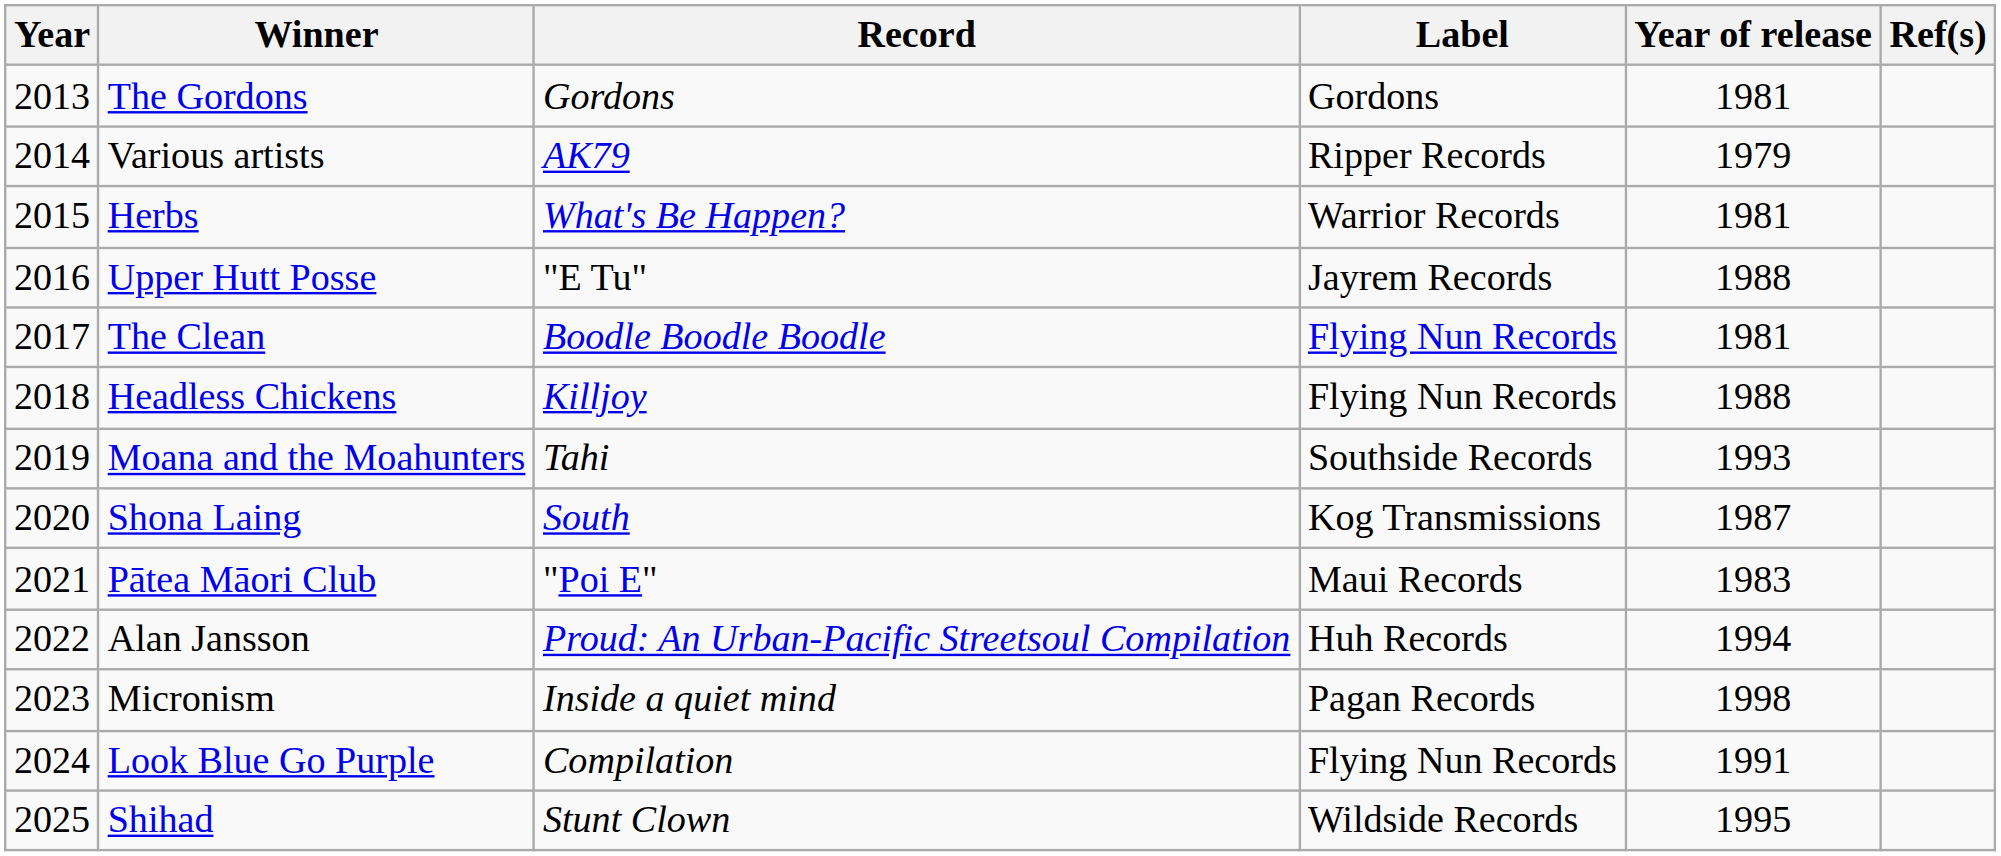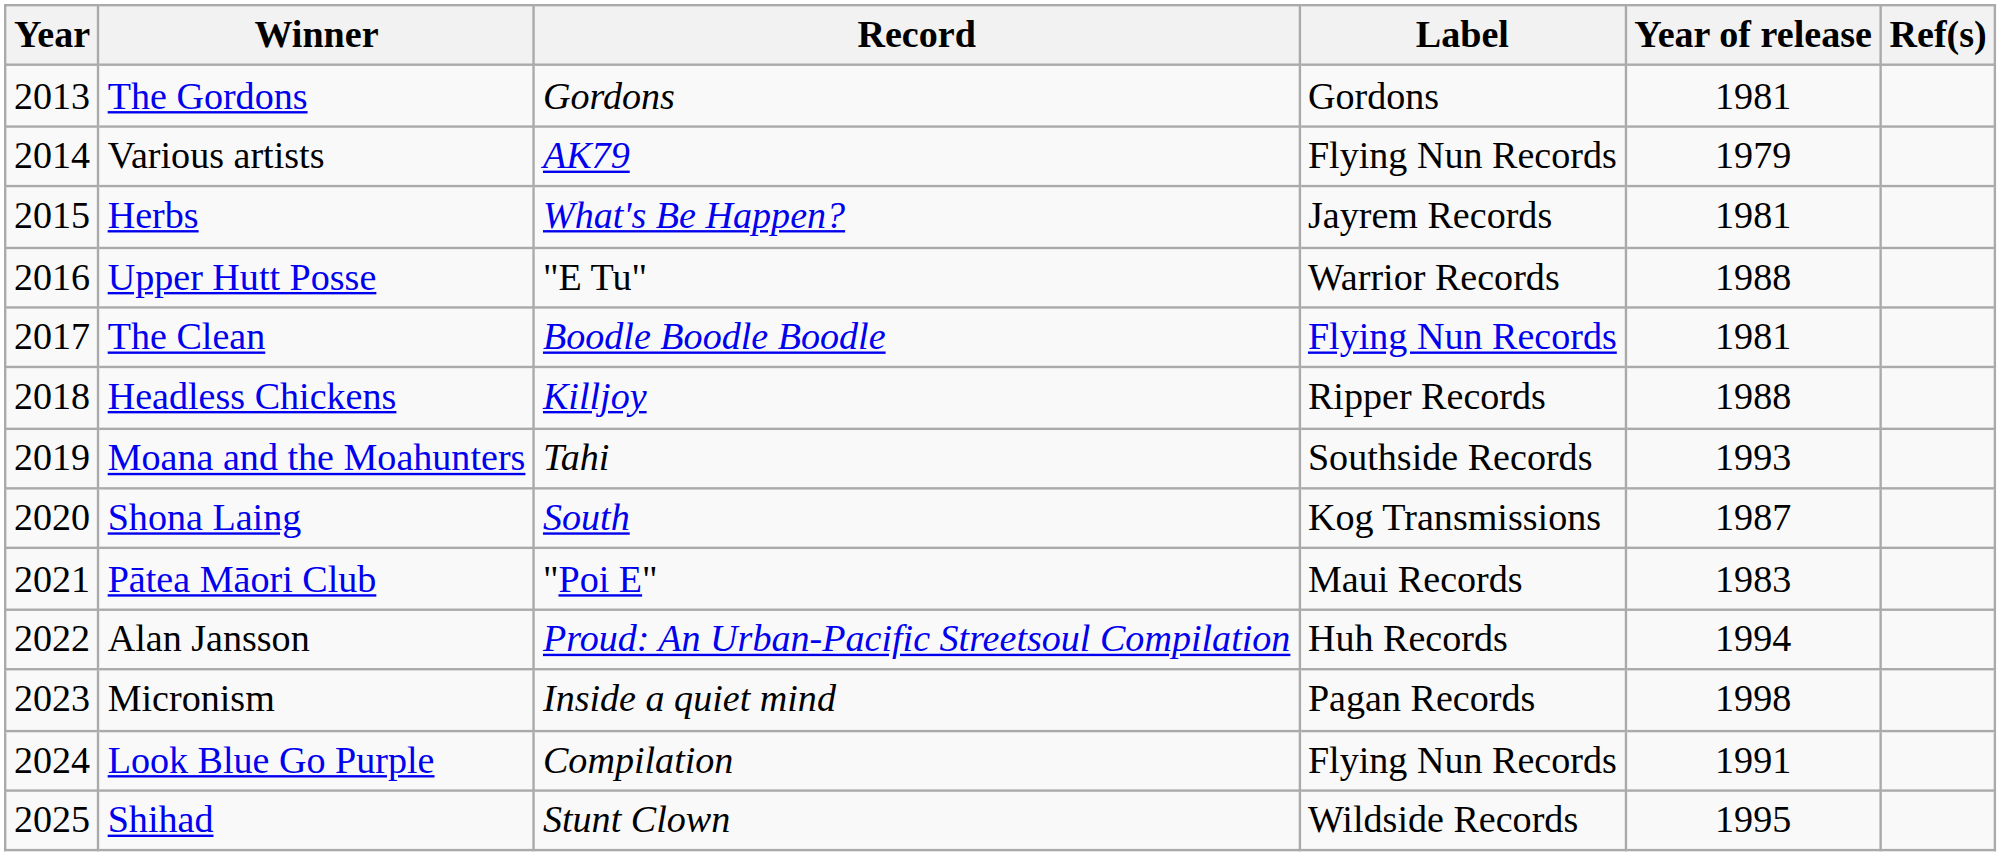 <table class="wikitable">
 <tr>
 <th>Year</th>
 <th>Winner</th>
 <th>Record</th>
 <th>Label</th>
 <th>Year of release</th>
 <th class="unsortable">Ref(s)</th>
 </tr>
 <tr>
 <td align="center">2013</td>
 <td><a href='#'>The Gordons</a></td>
 <td><em>Gordons</em></td>
 <td>Gordons</td>
 <td align="center">1981</td>
 <td align="center"></td>
 </tr>
 <tr>
 <td align="center">2014</td>
 <td>Various artists</td>
 <td><em><a href='#'>AK79</a></em></td>
-<td>Ripper Records</td>
+<td>Flying Nun Records</td>
 <td align="center">1979</td>
 <td align="center"></td>
 </tr>
 <tr>
 <td align="center">2015</td>
 <td><a href='#'>Herbs</a></td>
 <td><em><a href='#'>What's Be Happen?</a></em></td>
-<td>Warrior Records</td>
+<td>Jayrem Records</td>
 <td align="center">1981</td>
 <td align="center"></td>
 </tr>
 <tr>
 <td align="center">2016</td>
 <td><a href='#'>Upper Hutt Posse</a></td>
 <td>"E Tu" </td>
-<td>Jayrem Records</td>
+<td>Warrior Records</td>
 <td align="center">1988</td>
 <td align="center"></td>
 </tr>
 <tr>
 <td align="center">2017</td>
 <td><a href='#'>The Clean</a></td>
 <td><em><a href='#'>Boodle Boodle Boodle</a></em> </td>
 <td><a href='#'>Flying Nun Records</a></td>
 <td align="center">1981</td>
 <td align="center"></td>
 </tr>
 <tr>
 <td align="center">2018</td>
 <td><a href='#'>Headless Chickens</a></td>
 <td><em><a href='#'>Killjoy</a></em></td>
-<td>Flying Nun Records</td>
+<td>Ripper Records</td>
 <td align="center">1988</td>
 <td align="center"></td>
 </tr>
 <tr>
 <td align="center">2019</td>
 <td><a href='#'>Moana and the Moahunters</a></td>
 <td><em>Tahi</em></td>
 <td>Southside Records</td>
 <td align="center">1993</td>
 <td align="center"></td>
 </tr>
 <tr>
 <td align="center">2020</td>
 <td><a href='#'>Shona Laing</a></td>
 <td><em><a href='#'>South</a></em></td>
 <td>Kog Transmissions</td>
 <td align="center">1987</td>
 <td align="center"></td>
 </tr>
 <tr>
 <td align="center">2021</td>
 <td><a href='#'>Pātea Māori Club</a></td>
 <td>"<a href='#'>Poi E</a>" </td>
 <td>Maui Records</td>
 <td align="center">1983</td>
 <td align="center"></td>
 </tr>
 <tr>
 <td align="center">2022</td>
 <td>Alan Jansson</td>
 <td><em><a href='#'>Proud: An Urban-Pacific Streetsoul Compilation</a></em></td>
 <td>Huh Records</td>
 <td align="center">1994</td>
 <td align="center"></td>
 </tr>
 <tr>
 <td align="center">2023</td>
 <td>Micronism</td>
 <td><em>Inside a quiet mind</em></td>
 <td>Pagan Records</td>
 <td align="center">1998</td>
 <td align="center"></td>
 </tr>
 <tr>
 <td align="center">2024</td>
 <td><a href='#'>Look Blue Go Purple</a></td>
 <td><em>Compilation</em></td>
 <td>Flying Nun Records</td>
 <td align="center">1991</td>
 <td align="center"></td>
 </tr>
 <tr>
 <td align="center">2025</td>
 <td><a href='#'>Shihad</a></td>
 <td><em>Stunt Clown</em></td>
 <td>Wildside Records</td>
 <td align="center">1995</td>
 <td align="center"></td>
 </tr>
 </table>
